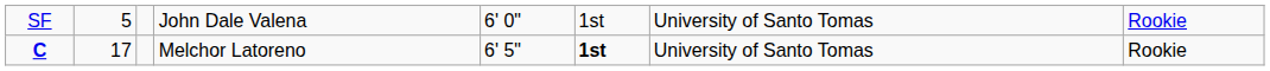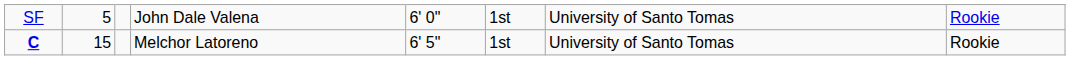 <table class=wikitable width=80% style=font-size:95%>
 <tr>
 <td align=center><a href='#'>SF</a></td>
 <td align=right>5</td>
 <td></td>
 <td>John Dale Valena</td>
 <td>6' 0"</td>
 <td>1st</td>
 <td>University of Santo Tomas</td>
 <td><a href='#'>Rookie</a></td>
 </tr>
 <tr>
 <td align=center><strong><a href='#'>C</a></strong></td>
-<td align=right>17</td>
+<td align=right>15</td>
 <td></td>
 <td>Melchor Latoreno</td>
 <td>6' 5"</td>
-<td><strong>1st</strong></td>
+<td>1st</td>
 <td>University of Santo Tomas</td>
 <td>Rookie</td>
 </tr>
 </table>
